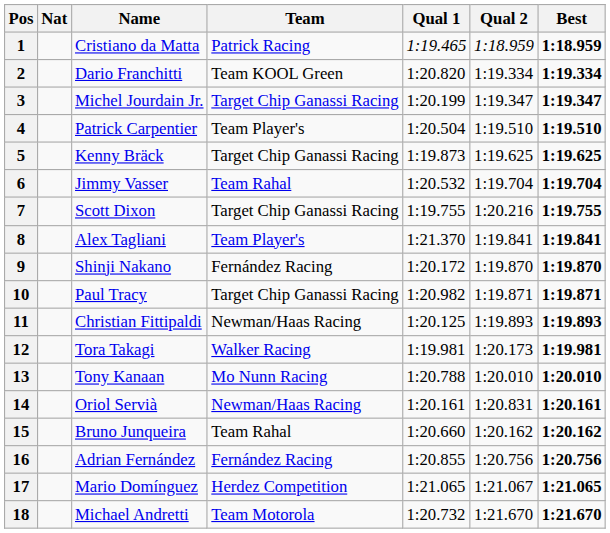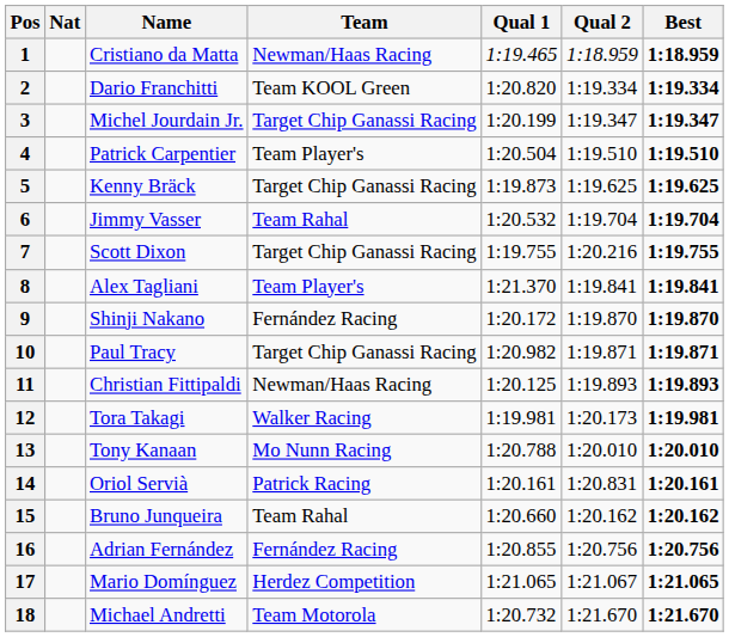 <table class="wikitable" style="font-size: 95%;">
 <tr>
 <th>Pos</th>
 <th>Nat</th>
 <th>Name</th>
 <th>Team</th>
 <th>Qual 1</th>
 <th>Qual 2</th>
 <th>Best</th>
 </tr>
 <tr>
 <th>1</th>
 <td></td>
 <td><a href='#'>Cristiano da Matta</a></td>
-<td><a href='#'>Patrick Racing</a></td>
+<td><a href='#'>Newman/Haas Racing</a></td>
 <td><em>1:19.465</em></td>
 <td><em>1:18.959</em></td>
 <td><strong>1:18.959</strong></td>
 </tr>
 <tr>
 <th>2</th>
 <td></td>
 <td><a href='#'>Dario Franchitti</a></td>
 <td>Team KOOL Green</td>
 <td>1:20.820</td>
 <td>1:19.334</td>
 <td><strong>1:19.334</strong></td>
 </tr>
 <tr>
 <th>3</th>
 <td></td>
 <td><a href='#'>Michel Jourdain Jr.</a></td>
 <td><a href='#'>Target Chip Ganassi Racing</a></td>
 <td>1:20.199</td>
 <td>1:19.347</td>
 <td><strong>1:19.347</strong></td>
 </tr>
 <tr>
 <th>4</th>
 <td></td>
 <td><a href='#'>Patrick Carpentier</a></td>
 <td>Team Player's</td>
 <td>1:20.504</td>
 <td>1:19.510</td>
 <td><strong>1:19.510</strong></td>
 </tr>
 <tr>
 <th>5</th>
 <td></td>
 <td><a href='#'>Kenny Bräck</a></td>
 <td>Target Chip Ganassi Racing</td>
 <td>1:19.873</td>
 <td>1:19.625</td>
 <td><strong>1:19.625</strong></td>
 </tr>
 <tr>
 <th>6</th>
 <td></td>
 <td><a href='#'>Jimmy Vasser</a></td>
 <td><a href='#'>Team Rahal</a></td>
 <td>1:20.532</td>
 <td>1:19.704</td>
 <td><strong>1:19.704</strong></td>
 </tr>
 <tr>
 <th>7</th>
 <td></td>
 <td><a href='#'>Scott Dixon</a></td>
 <td>Target Chip Ganassi Racing</td>
 <td>1:19.755</td>
 <td>1:20.216</td>
 <td><strong>1:19.755</strong></td>
 </tr>
 <tr>
 <th>8</th>
 <td></td>
 <td><a href='#'>Alex Tagliani</a></td>
 <td><a href='#'>Team Player's</a></td>
 <td>1:21.370</td>
 <td>1:19.841</td>
 <td><strong>1:19.841</strong></td>
 </tr>
 <tr>
 <th>9</th>
 <td></td>
 <td><a href='#'>Shinji Nakano</a></td>
 <td>Fernández Racing</td>
 <td>1:20.172</td>
 <td>1:19.870</td>
 <td><strong>1:19.870</strong></td>
 </tr>
 <tr>
 <th>10</th>
 <td></td>
 <td><a href='#'>Paul Tracy</a></td>
 <td>Target Chip Ganassi Racing</td>
 <td>1:20.982</td>
 <td>1:19.871</td>
 <td><strong>1:19.871</strong></td>
 </tr>
 <tr>
 <th>11</th>
 <td></td>
 <td><a href='#'>Christian Fittipaldi</a></td>
 <td>Newman/Haas Racing</td>
 <td>1:20.125</td>
 <td>1:19.893</td>
 <td><strong>1:19.893</strong></td>
 </tr>
 <tr>
 <th>12</th>
 <td></td>
 <td><a href='#'>Tora Takagi</a></td>
 <td><a href='#'>Walker Racing</a></td>
 <td>1:19.981</td>
 <td>1:20.173</td>
 <td><strong>1:19.981</strong></td>
 </tr>
 <tr>
 <th>13</th>
 <td></td>
 <td><a href='#'>Tony Kanaan</a></td>
 <td><a href='#'>Mo Nunn Racing</a></td>
 <td>1:20.788</td>
 <td>1:20.010</td>
 <td><strong>1:20.010</strong></td>
 </tr>
 <tr>
 <th>14</th>
 <td></td>
 <td><a href='#'>Oriol Servià</a></td>
-<td><a href='#'>Newman/Haas Racing</a></td>
+<td><a href='#'>Patrick Racing</a></td>
 <td>1:20.161</td>
 <td>1:20.831</td>
 <td><strong>1:20.161</strong></td>
 </tr>
 <tr>
 <th>15</th>
 <td></td>
 <td><a href='#'>Bruno Junqueira</a></td>
 <td>Team Rahal</td>
 <td>1:20.660</td>
 <td>1:20.162</td>
 <td><strong>1:20.162</strong></td>
 </tr>
 <tr>
 <th>16</th>
 <td></td>
 <td><a href='#'>Adrian Fernández</a></td>
 <td><a href='#'>Fernández Racing</a></td>
 <td>1:20.855</td>
 <td>1:20.756</td>
 <td><strong>1:20.756</strong></td>
 </tr>
 <tr>
 <th>17</th>
 <td></td>
 <td><a href='#'>Mario Domínguez</a></td>
 <td><a href='#'>Herdez Competition</a></td>
 <td>1:21.065</td>
 <td>1:21.067</td>
 <td><strong>1:21.065</strong></td>
 </tr>
 <tr>
 <th>18</th>
 <td></td>
 <td><a href='#'>Michael Andretti</a></td>
 <td><a href='#'>Team Motorola</a></td>
 <td>1:20.732</td>
 <td>1:21.670</td>
 <td><strong>1:21.670</strong></td>
 </tr>
 </table>
